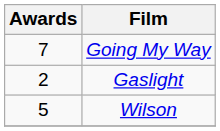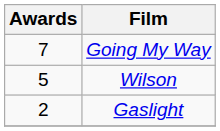 <table class="wikitable" rowspan="2" style="text-align:center;">
 <tr>
 <th scope="col" style="width:55px;">Awards</th>
 <th scope="col" style="text-align:center;">Film</th>
 </tr>
 <tr>
 <td rowspan=1, style="text-align:center">7</td>
 <td><em><a href='#'>Going My Way</a></em></td>
 </tr>
 <tr>
+<td rowspan=1, style="text-align:center">5</td>
+<td><em><a href='#'>Wilson</a></em></td>
+</tr>
+<tr>
 <td rowspan=1, style="text-align:center">2</td>
 <td><em><a href='#'>Gaslight</a></em></td>
 </tr>
 <tr>
-<td rowspan=1, style="text-align:center">5</td>
-<td><em><a href='#'>Wilson</a></em></td>
-</tr>
-<tr>
 </tr>
 </table>
